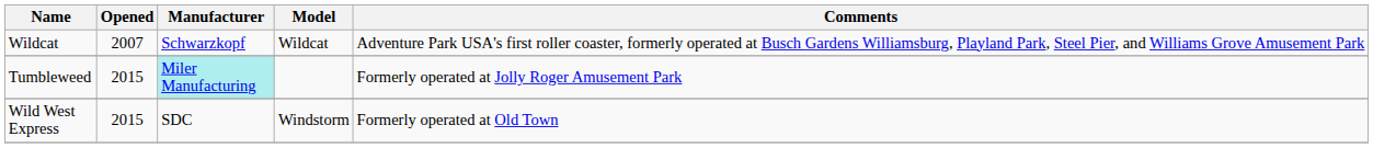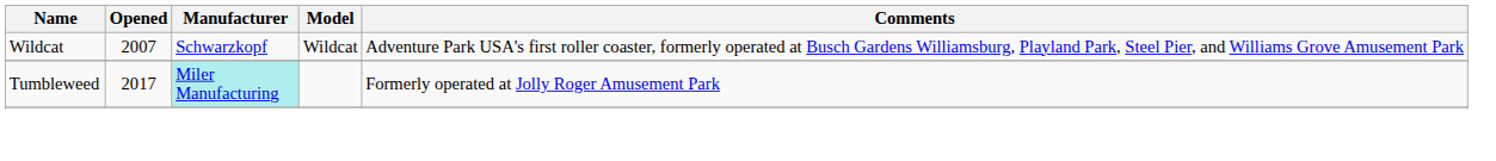 <table class="wikitable sortable">
 <tr>
 <th width=85px>Name</th>
 <th>Opened</th>
 <th width=110px>Manufacturer</th>
 <th>Model</th>
 <th>Comments</th>
 </tr>
 <tr>
 <td>Wildcat</td>
 <td align=center>2007</td>
 <td><a href='#'>Schwarzkopf</a></td>
 <td>Wildcat</td>
 <td>Adventure Park USA's first roller coaster, formerly operated at <a href='#'>Busch Gardens Williamsburg</a>, <a href='#'>Playland Park</a>, <a href='#'>Steel Pier</a>, and <a href='#'>Williams Grove Amusement Park</a></td>
 </tr>
 <tr>
 </tr>
 <tr>
 <td>Tumbleweed</td>
-<td align=center>2015</td>
+<td align=center>2017</td>
 <td style="background: paleturquoise;"><a href='#'>Miler Manufacturing</a></td>
 <td></td>
 <td>Formerly operated at <a href='#'>Jolly Roger Amusement Park</a></td>
 </tr>
 <tr>
 </tr>
 <tr>
-<td>Wild West Express</td>
-<td align=center>2015</td>
-<td>SDC</td>
-<td>Windstorm</td>
-<td>Formerly operated at <a href='#'>Old Town</a></td>
-</tr>
-<tr>
 </tr>
 </table>
